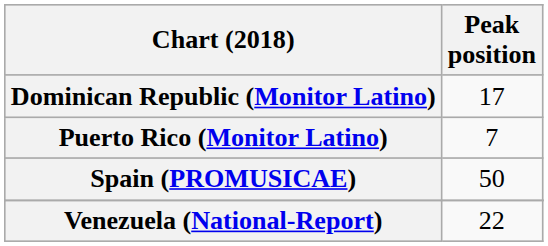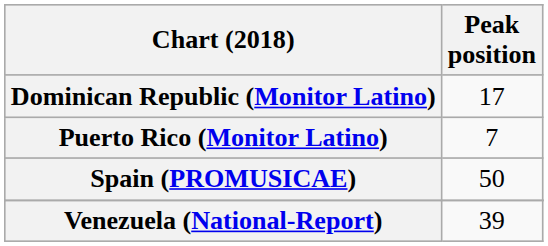 <table class="wikitable sortable plainrowheaders" style="text-align:center">
 <tr>
 <th scope="col">Chart (2018)</th>
 <th scope="col">Peak<br>position</th>
 </tr>
 <tr>
 <th scope="row">Dominican Republic (<a href='#'>Monitor Latino</a>)</th>
 <td>17</td>
 </tr>
 <tr>
 <th scope="row">Puerto Rico (<a href='#'>Monitor Latino</a>)</th>
 <td>7</td>
 </tr>
 <tr>
 <th scope="row">Spain (<a href='#'>PROMUSICAE</a>)</th>
 <td>50</td>
 </tr>
 <tr>
 </tr>
 <tr>
 </tr>
 <tr>
 </tr>
 <tr>
 <th scope="row">Venezuela (<a href='#'>National-Report</a>)</th>
-<td>22</td>
+<td>39</td>
 </tr>
 </table>
